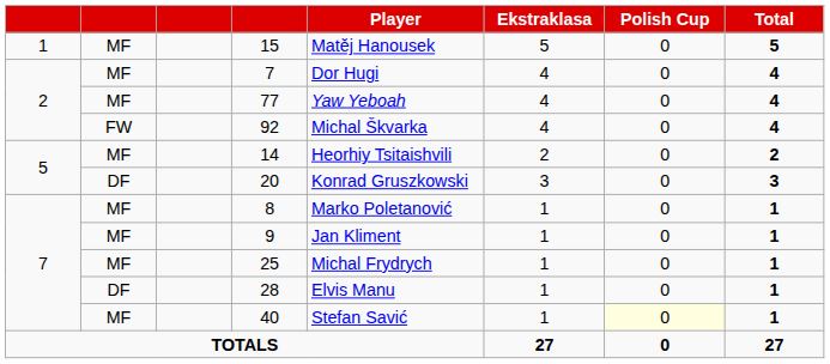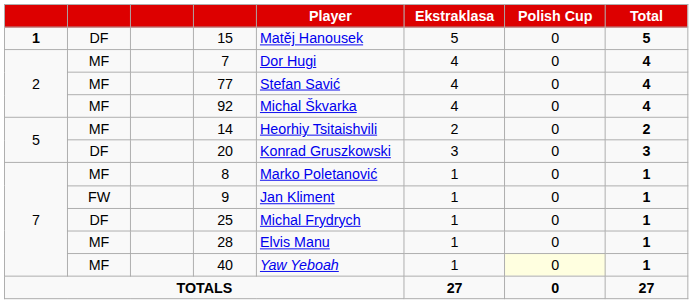 <table class="wikitable" style="font-size: 95%; text-align: center;">
 <tr>
 <th style="background:#DD0000; color:white; width:60px;"></th>
 <th style="background:#DD0000; color:white; width:60px;"></th>
 <th style="background:#DD0000; color:white; width:60px;"></th>
 <th style="background:#DD0000; color:white; width:60px;"></th>
 <th style="background:#DD0000; color:white; width:150px;">Player</th>
 <th style="background:#DD0000; color:white; width:100px;">Ekstraklasa</th>
 <th style="background:#DD0000; color:white; width:100px;">Polish Cup</th>
 <th style="background:#DD0000; color:white; width:80px;">Total</th>
 </tr>
 <tr>
-<td rowspan=1>1</td>
-<td>MF</td>
+<td rowspan=1><strong>1</strong></td>
+<td>DF</td>
 <td></td>
 <td>15</td>
 <td align=left><a href='#'>Matěj Hanousek</a></td>
 <td>5</td>
 <td>0</td>
 <td><strong>5</strong></td>
 </tr>
 <tr>
 <td rowspan=3>2</td>
 <td>MF</td>
 <td></td>
 <td>7</td>
 <td align=left><a href='#'>Dor Hugi</a></td>
 <td>4</td>
 <td>0</td>
 <td><strong>4</strong></td>
 </tr>
 <tr>
 <td>MF</td>
 <td></td>
 <td>77</td>
-<td align=left><em><a href='#'>Yaw Yeboah</a></em></td>
+<td align=left><a href='#'>Stefan Savić</a></td>
 <td>4</td>
 <td>0</td>
 <td><strong>4</strong></td>
 </tr>
 <tr>
-<td>FW</td>
+<td>MF</td>
 <td></td>
 <td>92</td>
 <td align=left><a href='#'>Michal Škvarka</a></td>
 <td>4</td>
 <td>0</td>
 <td><strong>4</strong></td>
 </tr>
 <tr>
 <td rowspan=2>5</td>
 <td>MF</td>
 <td></td>
 <td>14</td>
 <td align=left><a href='#'>Heorhiy Tsitaishvili</a></td>
 <td>2</td>
 <td>0</td>
 <td><strong>2</strong></td>
 </tr>
 <tr>
 <td>DF</td>
 <td></td>
 <td>20</td>
 <td align=left><a href='#'>Konrad Gruszkowski</a></td>
 <td>3</td>
 <td>0</td>
 <td><strong>3</strong></td>
 </tr>
 <tr>
 <td rowspan=5>7</td>
 <td>MF</td>
 <td></td>
 <td>8</td>
 <td align=left><a href='#'>Marko Poletanović</a></td>
 <td>1</td>
 <td>0</td>
 <td><strong>1</strong></td>
 </tr>
 <tr>
-<td>MF</td>
+<td>FW</td>
 <td></td>
 <td>9</td>
 <td align=left><a href='#'>Jan Kliment</a></td>
 <td>1</td>
 <td>0</td>
 <td><strong>1</strong></td>
 </tr>
 <tr>
-<td>MF</td>
+<td>DF</td>
 <td></td>
 <td>25</td>
 <td align=left><a href='#'>Michal Frydrych</a></td>
 <td>1</td>
 <td>0</td>
 <td><strong>1</strong></td>
 </tr>
 <tr>
-<td>DF</td>
+<td>MF</td>
 <td></td>
 <td>28</td>
 <td align=left><a href='#'>Elvis Manu</a></td>
 <td>1</td>
 <td>0</td>
 <td><strong>1</strong></td>
 </tr>
 <tr>
 <td>MF</td>
 <td></td>
 <td>40</td>
-<td align=left><a href='#'>Stefan Savić</a></td>
+<td align=left><em><a href='#'>Yaw Yeboah</a></em></td>
 <td>1</td>
 <td style="background: lightyellow;">0</td>
 <td><strong>1</strong></td>
 </tr>
 <tr>
 <td colspan="5"><strong>TOTALS</strong></td>
 <td><strong>27</strong></td>
 <td><strong>0</strong></td>
 <td><strong>27</strong></td>
 </tr>
 </table>
